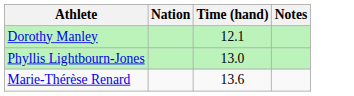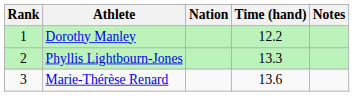 <table class="wikitable sortable" style="text-align:center">
 <tr>
+<th>Rank</th>
 <th>Athlete</th>
 <th>Nation</th>
 <th>Time (hand)</th>
 <th>Notes</th>
 </tr>
 <tr bgcolor=#bbf3bb>
+<td>1</td>
 <td align=left><a href='#'>Dorothy Manley</a></td>
 <td align=left></td>
-<td>12.1</td>
+<td>12.2</td>
 <td></td>
 </tr>
 <tr bgcolor=#bbf3bb>
+<td>2</td>
 <td align=left><a href='#'>Phyllis Lightbourn-Jones</a></td>
 <td align=left></td>
-<td>13.0</td>
+<td>13.3</td>
 <td></td>
 </tr>
 <tr>
+<td>3</td>
 <td align=left><a href='#'>Marie-Thérèse Renard</a></td>
 <td align=left></td>
 <td>13.6</td>
 <td></td>
 </tr>
 </table>
